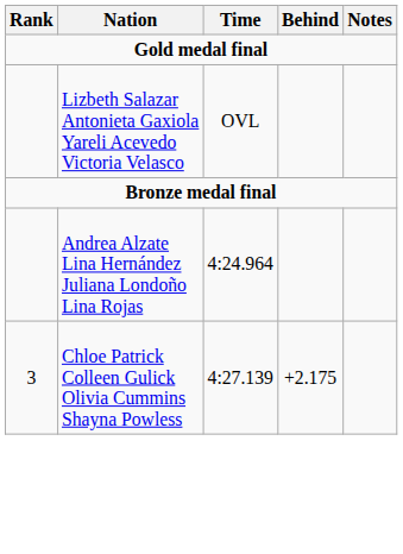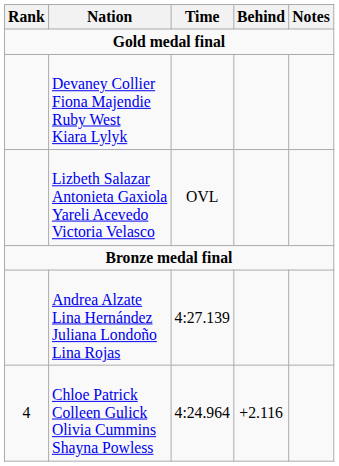 <table class="wikitable" style="text-align:center">
 <tr>
 <th>Rank</th>
 <th>Nation</th>
 <th>Time</th>
 <th>Behind</th>
 <th>Notes</th>
 </tr>
 <tr>
 <td colspan=5><strong>Gold medal final</strong></td>
+</tr>
+<tr>
+<td></td>
+<td align=left><br><a href='#'>Devaney Collier</a><br><a href='#'>Fiona Majendie</a><br><a href='#'>Ruby West</a><br><a href='#'>Kiara Lylyk</a></td>
+<td></td>
+<td></td>
+<td></td>
 </tr>
 <tr>
 <td></td>
 <td align=left><br><a href='#'>Lizbeth Salazar</a><br><a href='#'>Antonieta Gaxiola</a><br><a href='#'>Yareli Acevedo</a><br><a href='#'>Victoria Velasco</a></td>
 <td>OVL</td>
 <td></td>
 <td></td>
 </tr>
 <tr>
 <td colspan=5><strong>Bronze medal final</strong></td>
 </tr>
 <tr>
 <td></td>
 <td align=left><br><a href='#'>Andrea Alzate</a><br><a href='#'>Lina Hernández</a><br><a href='#'>Juliana Londoño</a><br><a href='#'>Lina Rojas</a></td>
-<td>4:24.964</td>
+<td>4:27.139</td>
 <td></td>
 <td></td>
 </tr>
 <tr>
-<td>3</td>
+<td>4</td>
 <td align=left><br><a href='#'>Chloe Patrick</a><br><a href='#'>Colleen Gulick</a><br><a href='#'>Olivia Cummins</a><br><a href='#'>Shayna Powless</a></td>
-<td>4:27.139</td>
-<td>+2.175</td>
+<td>4:24.964</td>
+<td>+2.116</td>
 <td></td>
 </tr>
 </table>
